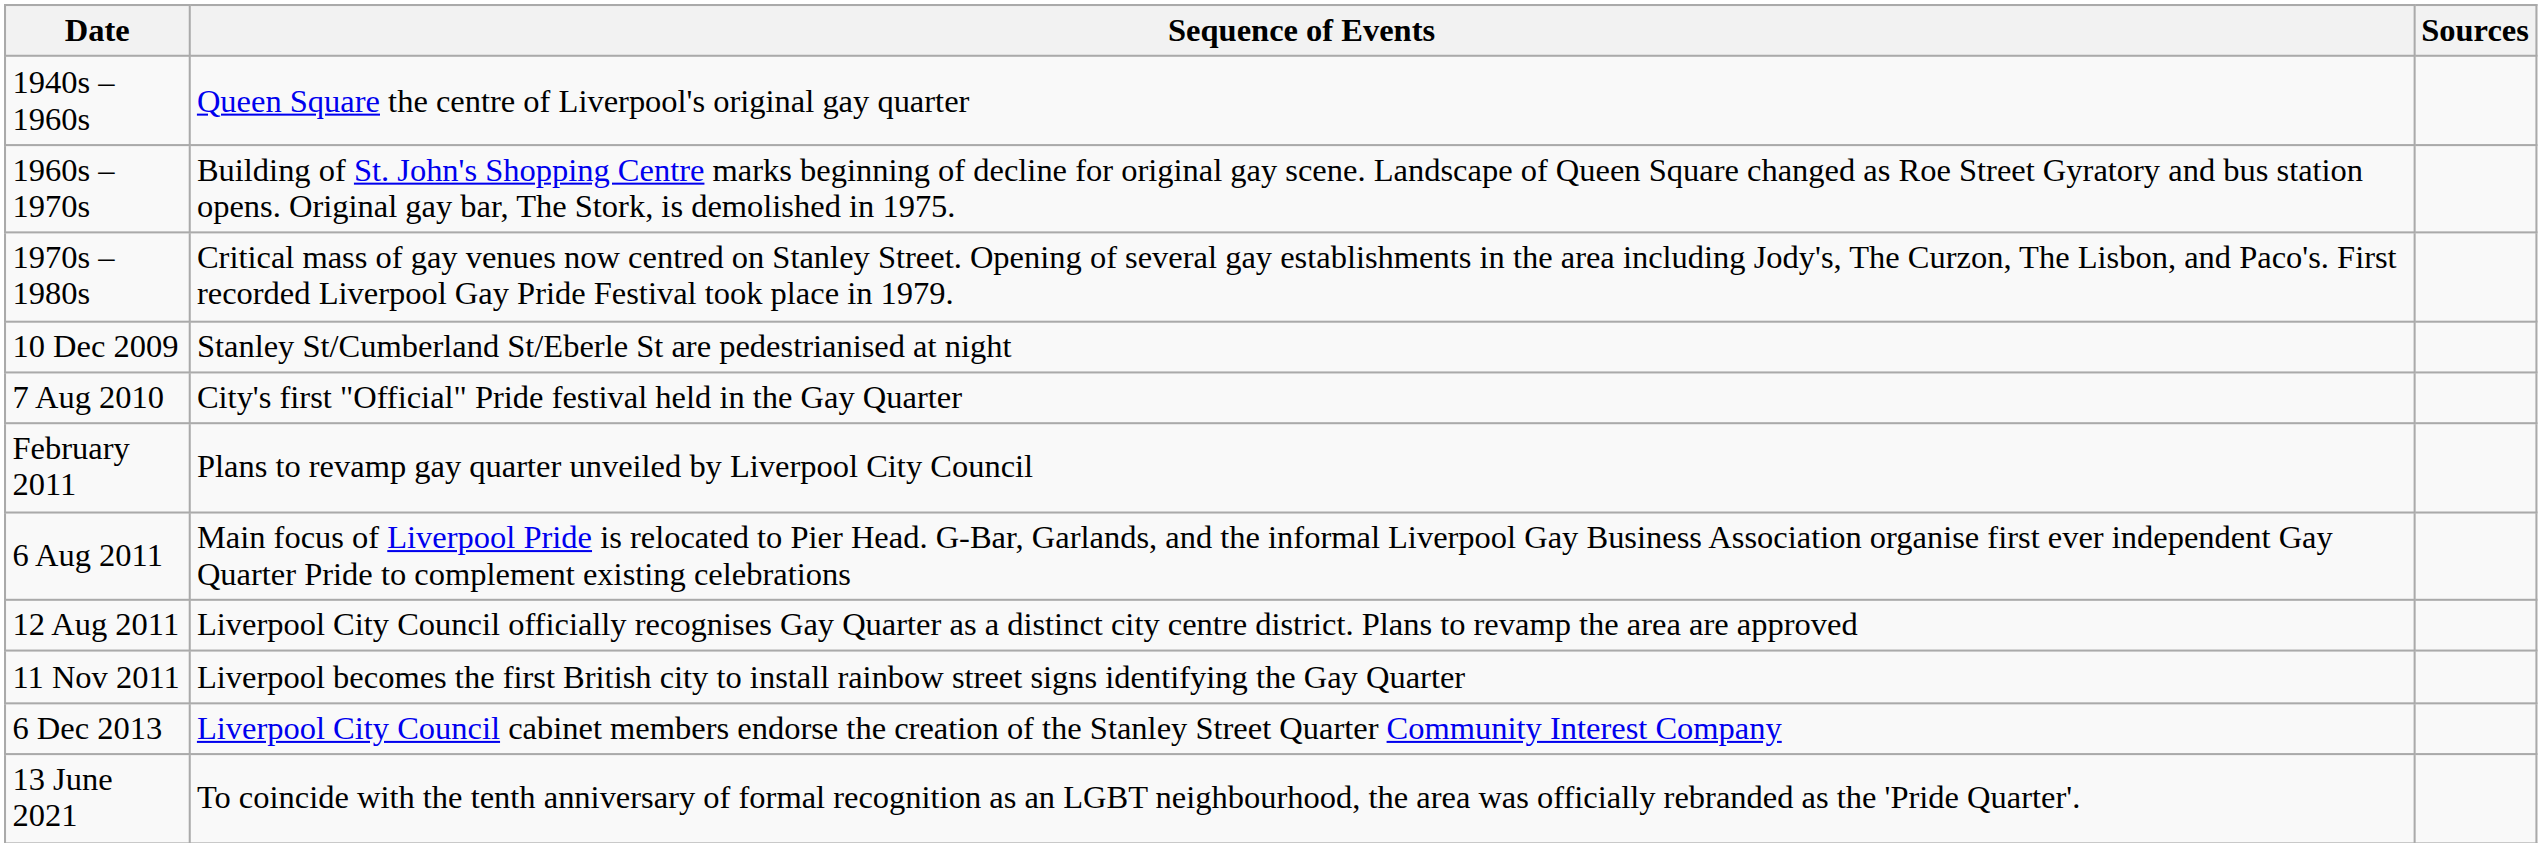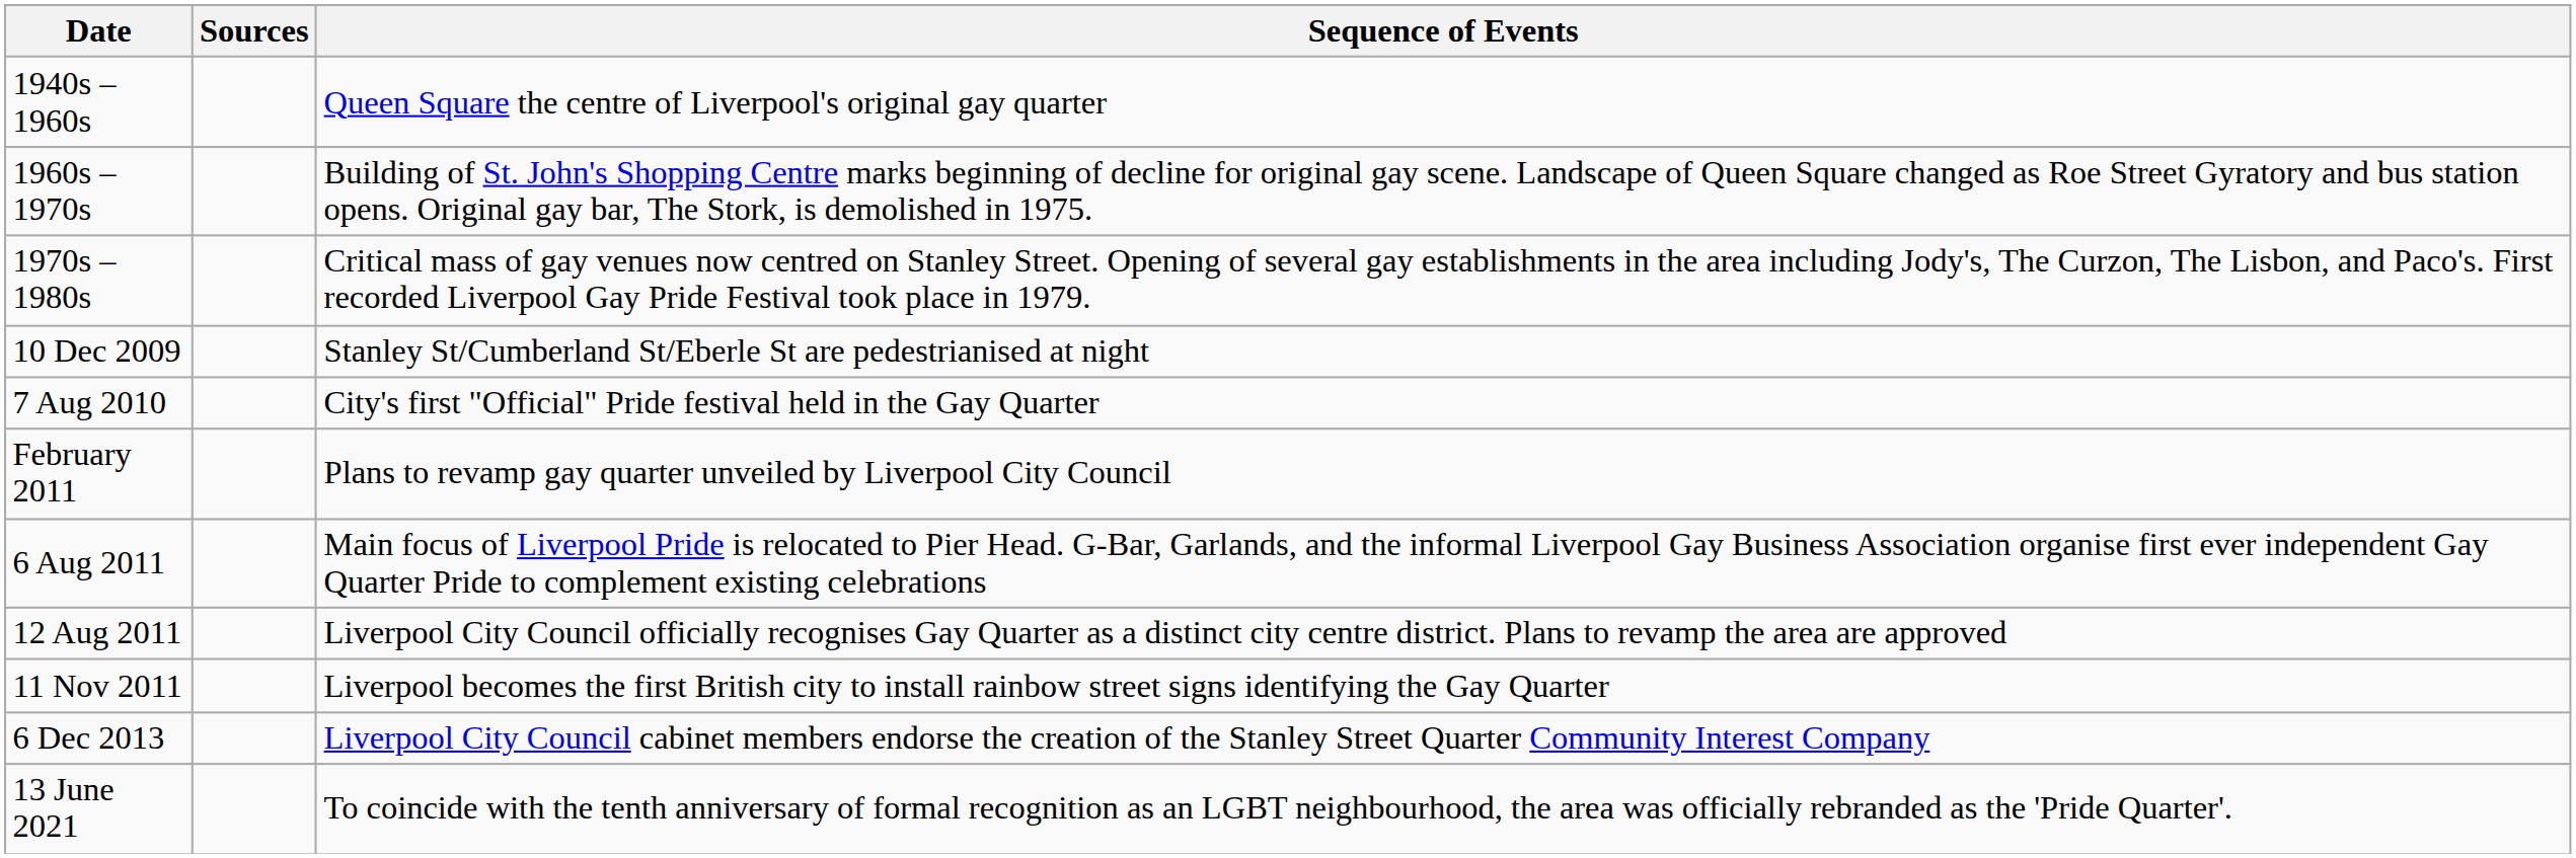 <table class="wikitable">
 <tr>
 <th>Date</th>
+<th>Sources</th>
 <th>Sequence of Events</th>
-<th>Sources</th>
 </tr>
 <tr>
 <td>1940s – 1960s</td>
+<td></td>
 <td><a href='#'>Queen Square</a> the centre of Liverpool's original gay quarter</td>
-<td></td>
 </tr>
 <tr>
 <td>1960s – 1970s</td>
+<td></td>
 <td>Building of <a href='#'>St. John's Shopping Centre</a> marks beginning of decline for original gay scene.  Landscape of Queen Square changed as Roe Street Gyratory and bus station opens.  Original gay bar, The Stork, is demolished in 1975.</td>
-<td></td>
 </tr>
 <tr>
 <td>1970s – 1980s</td>
+<td></td>
 <td>Critical mass of gay venues now centred on Stanley Street.  Opening of several gay establishments in the area including Jody's, The Curzon, The Lisbon, and Paco's.  First recorded Liverpool Gay Pride Festival took place in 1979.</td>
-<td></td>
 </tr>
 <tr>
 <td>10 Dec 2009</td>
+<td></td>
 <td>Stanley St/Cumberland St/Eberle St are pedestrianised at night</td>
-<td></td>
 </tr>
 <tr>
 <td>7 Aug 2010</td>
+<td></td>
 <td>City's first "Official" Pride festival held in the Gay Quarter</td>
-<td></td>
 </tr>
 <tr>
 <td>February 2011</td>
+<td></td>
 <td>Plans to revamp gay quarter unveiled by Liverpool City Council</td>
-<td></td>
 </tr>
 <tr>
 <td>6 Aug 2011</td>
+<td></td>
 <td>Main focus of <a href='#'>Liverpool Pride</a> is relocated to Pier Head.  G-Bar, Garlands, and the informal Liverpool Gay Business Association organise first ever independent Gay Quarter Pride to complement existing celebrations</td>
-<td></td>
 </tr>
 <tr>
 <td>12 Aug 2011</td>
+<td></td>
 <td>Liverpool City Council officially recognises Gay Quarter as a distinct city centre district.  Plans to revamp the area are approved</td>
-<td></td>
 </tr>
 <tr>
 <td>11 Nov 2011</td>
+<td></td>
 <td>Liverpool becomes the first British city to install rainbow street signs identifying the Gay Quarter</td>
-<td></td>
 </tr>
 <tr>
 <td>6 Dec 2013</td>
+<td></td>
 <td><a href='#'>Liverpool City Council</a> cabinet members endorse the creation of the Stanley Street Quarter <a href='#'>Community Interest Company</a></td>
-<td></td>
 </tr>
 <tr>
 <td>13 June 2021</td>
+<td></td>
 <td>To coincide with the tenth anniversary of formal recognition as an LGBT neighbourhood, the area was officially rebranded as the 'Pride Quarter'.</td>
-<td></td>
 </tr>
 </table>
